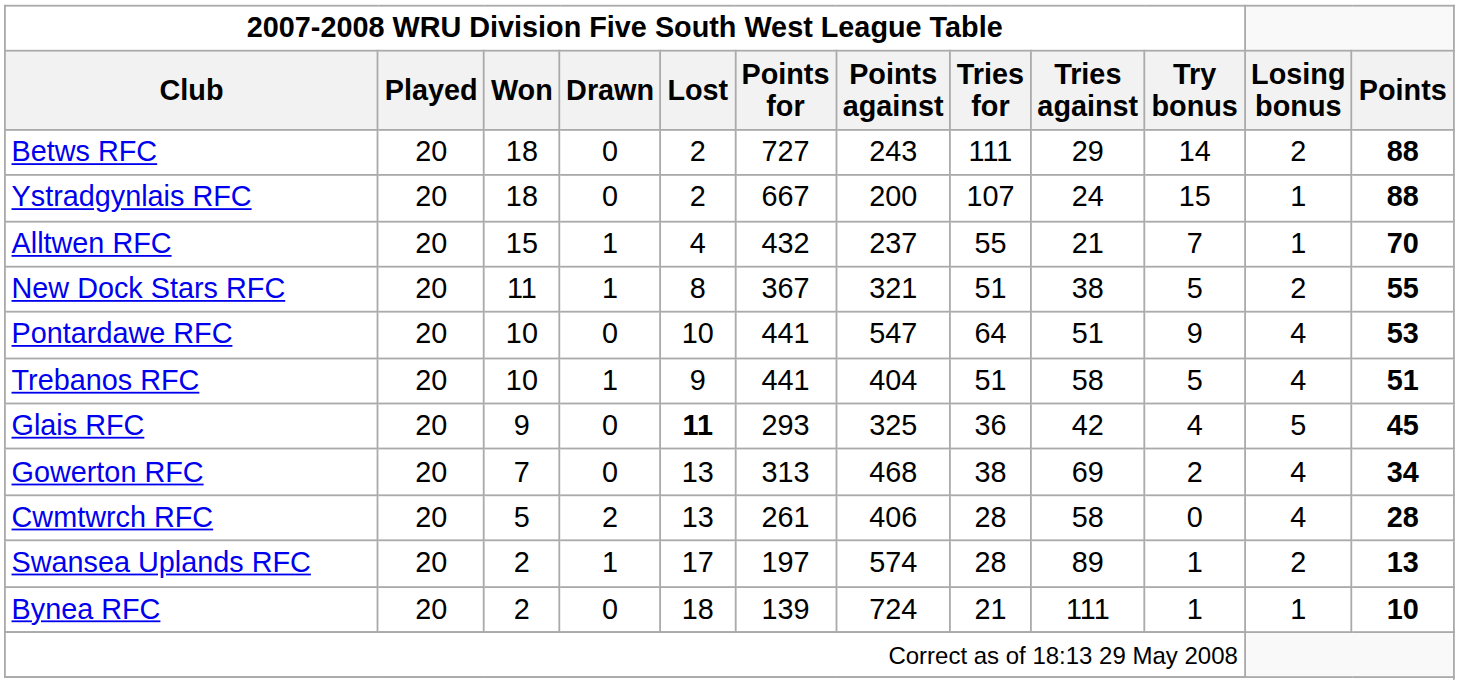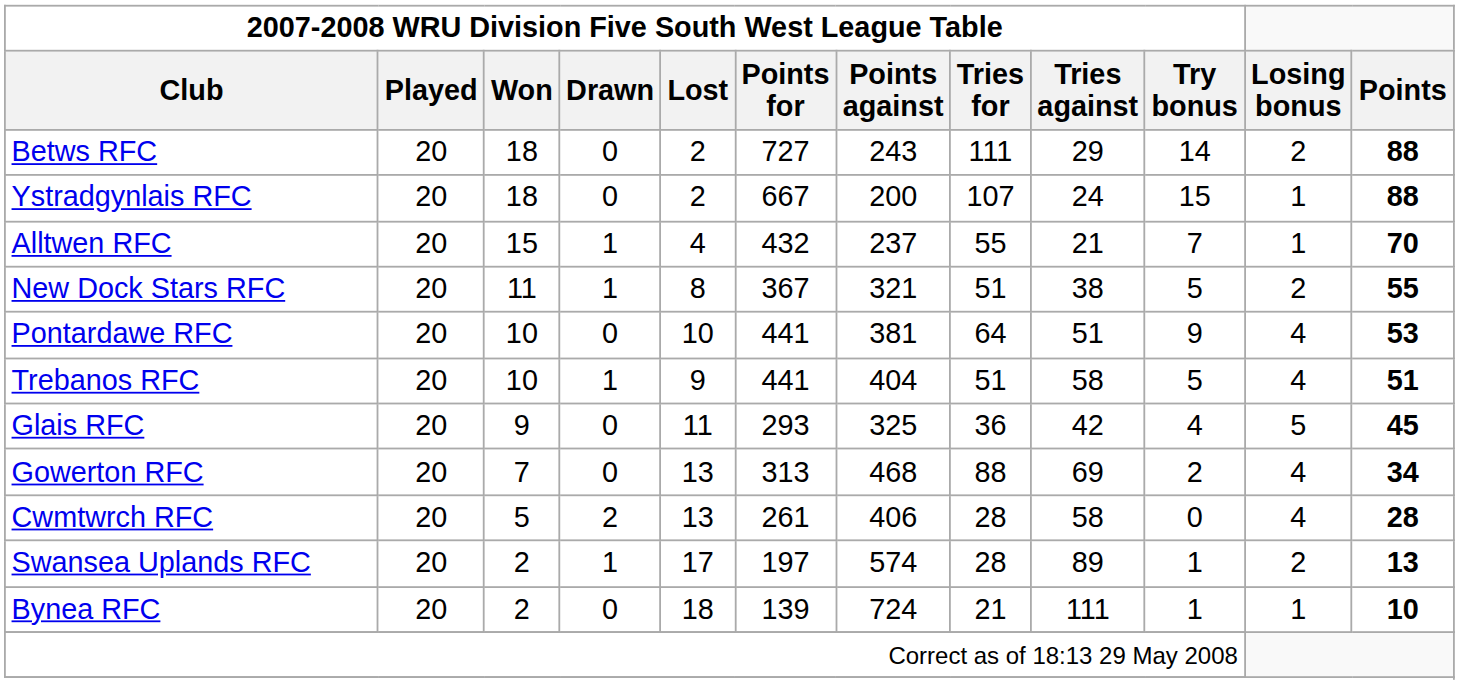 <table class="wikitable" style="float:left; margin-right:15px; text-align: center;">
 <tr>
 <td colspan="10" bgcolor="#FFFFFF" cellpadding="0" cellspacing="0"><strong>2007-2008 WRU Division Five South West League Table</strong></td>
 </tr>
 <tr>
 <th bgcolor="#efefef" width="200">Club</th>
 <th bgcolor="#efefef" width="20">Played</th>
 <th bgcolor="#efefef" width="20">Won</th>
 <th bgcolor="#efefef" width="20">Drawn</th>
 <th bgcolor="#efefef" width="20">Lost</th>
 <th bgcolor="#efefef" width="20">Points for</th>
 <th bgcolor="#efefef" width="20">Points against</th>
 <th bgcolor="#efefef" width="20">Tries for</th>
 <th bgcolor="#efefef" width="20">Tries against</th>
 <th bgcolor="#efefef" width="20">Try bonus</th>
 <th bgcolor="#efefef" width="20">Losing bonus</th>
 <th bgcolor="#efefef" width="20">Points</th>
 </tr>
 <tr bgcolor=#ffffff align=center>
 <td align=left><a href='#'>Betws RFC</a></td>
 <td>20</td>
 <td>18</td>
 <td>0</td>
 <td>2</td>
 <td>727</td>
 <td>243</td>
 <td>111</td>
 <td>29</td>
 <td>14</td>
 <td>2</td>
 <td><strong>88</strong></td>
 </tr>
 <tr bgcolor=#ffffff align=center>
 <td align=left><a href='#'>Ystradgynlais RFC</a></td>
 <td>20</td>
 <td>18</td>
 <td>0</td>
 <td>2</td>
 <td>667</td>
 <td>200</td>
 <td>107</td>
 <td>24</td>
 <td>15</td>
 <td>1</td>
 <td><strong>88</strong></td>
 </tr>
 <tr bgcolor=#ffffff align=center>
 <td align=left><a href='#'>Alltwen RFC</a></td>
 <td>20</td>
 <td>15</td>
 <td>1</td>
 <td>4</td>
 <td>432</td>
 <td>237</td>
 <td>55</td>
 <td>21</td>
 <td>7</td>
 <td>1</td>
 <td><strong>70</strong></td>
 </tr>
 <tr bgcolor=#ffffff align=center>
 <td align=left><a href='#'>New Dock Stars RFC</a></td>
 <td>20</td>
 <td>11</td>
 <td>1</td>
 <td>8</td>
 <td>367</td>
 <td>321</td>
 <td>51</td>
 <td>38</td>
 <td>5</td>
 <td>2</td>
 <td><strong>55</strong></td>
 </tr>
 <tr bgcolor=#ffffff align=center>
 <td align=left><a href='#'>Pontardawe RFC</a></td>
 <td>20</td>
 <td>10</td>
 <td>0</td>
 <td>10</td>
 <td>441</td>
-<td>547</td>
+<td>381</td>
 <td>64</td>
 <td>51</td>
 <td>9</td>
 <td>4</td>
 <td><strong>53</strong></td>
 </tr>
 <tr bgcolor=#ffffff align=center>
 <td align=left><a href='#'>Trebanos RFC</a></td>
 <td>20</td>
 <td>10</td>
 <td>1</td>
 <td>9</td>
 <td>441</td>
 <td>404</td>
 <td>51</td>
 <td>58</td>
 <td>5</td>
 <td>4</td>
 <td><strong>51</strong></td>
 </tr>
 <tr bgcolor=#ffffff align=center>
 <td align=left><a href='#'>Glais RFC</a></td>
 <td>20</td>
 <td>9</td>
 <td>0</td>
-<td><strong>11</strong></td>
+<td>11</td>
 <td>293</td>
 <td>325</td>
 <td>36</td>
 <td>42</td>
 <td>4</td>
 <td>5</td>
 <td><strong>45</strong></td>
 </tr>
 <tr bgcolor=#ffffff align=center>
 <td align=left><a href='#'>Gowerton RFC</a></td>
 <td>20</td>
 <td>7</td>
 <td>0</td>
 <td>13</td>
 <td>313</td>
 <td>468</td>
-<td>38</td>
+<td>88</td>
 <td>69</td>
 <td>2</td>
 <td>4</td>
 <td><strong>34</strong></td>
 </tr>
 <tr bgcolor=#ffffff align=center>
 <td align=left><a href='#'>Cwmtwrch RFC</a></td>
 <td>20</td>
 <td>5</td>
 <td>2</td>
 <td>13</td>
 <td>261</td>
 <td>406</td>
 <td>28</td>
 <td>58</td>
 <td>0</td>
 <td>4</td>
 <td><strong>28</strong></td>
 </tr>
 <tr bgcolor=#ffffff align=center>
 <td align=left><a href='#'>Swansea Uplands RFC</a></td>
 <td>20</td>
 <td>2</td>
 <td>1</td>
 <td>17</td>
 <td>197</td>
 <td>574</td>
 <td>28</td>
 <td>89</td>
 <td>1</td>
 <td>2</td>
 <td><strong>13</strong></td>
 </tr>
 <tr bgcolor=#ffffff align=center>
 <td align=left><a href='#'>Bynea RFC</a></td>
 <td>20</td>
 <td>2</td>
 <td>0</td>
 <td>18</td>
 <td>139</td>
 <td>724</td>
 <td>21</td>
 <td>111</td>
 <td>1</td>
 <td>1</td>
 <td><strong>10</strong></td>
 </tr>
 <tr bgcolor=#ffffff align=center>
 </tr>
 <tr>
 <td colspan="10" align="right" bgcolor="#FFFFFF" cellpadding="0" cellspacing="0"><small>Correct as of 18:13 29 May 2008</small></td>
 </tr>
 <tr>
 </tr>
 </table>
